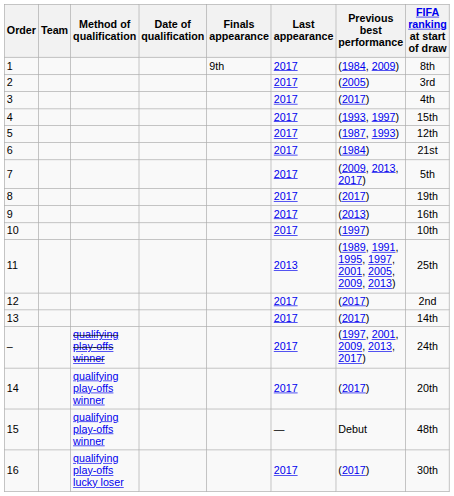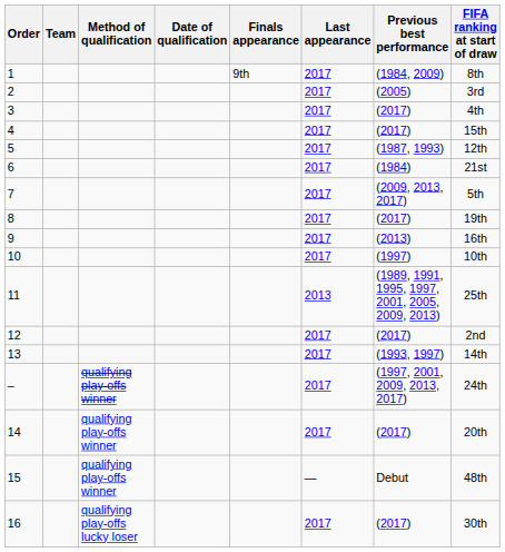 <table class="wikitable sortable" style="text-align: left;">
 <tr>
 <th>Order</th>
 <th>Team</th>
 <th>Method of<br>qualification</th>
 <th>Date of<br>qualification</th>
 <th data-sort-type="number">Finals<br>appearance</th>
 <th>Last<br>appearance</th>
 <th>Previous best<br>performance</th>
 <th><a href='#'>FIFA ranking</a><br>at start of draw</th>
 </tr>
 <tr>
 <td>1</td>
 <td></td>
 <td></td>
 <td></td>
 <td>9th</td>
 <td><a href='#'>2017</a></td>
 <td> (<a href='#'>1984</a>, <a href='#'>2009</a>)</td>
 <td style="text-align:center;">8th</td>
 </tr>
 <tr>
 <td>2</td>
 <td></td>
 <td></td>
 <td></td>
 <td></td>
 <td><a href='#'>2017</a></td>
 <td> (<a href='#'>2005</a>)</td>
 <td style="text-align:center;">3rd</td>
 </tr>
 <tr>
 <td>3</td>
 <td></td>
 <td></td>
 <td></td>
 <td></td>
 <td><a href='#'>2017</a></td>
 <td> (<a href='#'>2017</a>)</td>
 <td style="text-align:center;">4th</td>
 </tr>
 <tr>
 <td>4</td>
 <td></td>
 <td></td>
 <td></td>
 <td></td>
 <td><a href='#'>2017</a></td>
-<td> (<a href='#'>1993</a>, <a href='#'>1997</a>)</td>
+<td> (<a href='#'>2017</a>)</td>
 <td style="text-align:center;">15th</td>
 </tr>
 <tr>
 <td>5</td>
 <td></td>
 <td></td>
 <td></td>
 <td></td>
 <td><a href='#'>2017</a></td>
 <td> (<a href='#'>1987</a>, <a href='#'>1993</a>)</td>
 <td style="text-align:center;">12th</td>
 </tr>
 <tr>
 <td>6</td>
 <td></td>
 <td></td>
 <td></td>
 <td></td>
 <td><a href='#'>2017</a></td>
 <td> (<a href='#'>1984</a>)</td>
 <td style="text-align:center;">21st</td>
 </tr>
 <tr>
 <td>7</td>
 <td></td>
 <td></td>
 <td></td>
 <td></td>
 <td><a href='#'>2017</a></td>
 <td> (<a href='#'>2009</a>, <a href='#'>2013</a>, <a href='#'>2017</a>)</td>
 <td style="text-align:center;">5th</td>
 </tr>
 <tr>
 <td>8</td>
 <td></td>
 <td></td>
 <td></td>
 <td></td>
 <td><a href='#'>2017</a></td>
 <td> (<a href='#'>2017</a>)</td>
 <td style="text-align:center;">19th</td>
 </tr>
 <tr>
 <td>9</td>
 <td></td>
 <td></td>
 <td></td>
 <td></td>
 <td><a href='#'>2017</a></td>
 <td> (<a href='#'>2013</a>)</td>
 <td style="text-align:center;">16th</td>
 </tr>
 <tr>
 <td>10</td>
 <td></td>
 <td></td>
 <td></td>
 <td></td>
 <td><a href='#'>2017</a></td>
 <td> (<a href='#'>1997</a>)</td>
 <td style="text-align:center;">10th</td>
 </tr>
 <tr>
 <td>11</td>
 <td></td>
 <td></td>
 <td></td>
 <td></td>
 <td><a href='#'>2013</a></td>
 <td> (<a href='#'>1989</a>, <a href='#'>1991</a>, <a href='#'>1995</a>, <a href='#'>1997</a>, <a href='#'>2001</a>, <a href='#'>2005</a>, <a href='#'>2009</a>, <a href='#'>2013</a>)</td>
 <td style="text-align:center;">25th</td>
 </tr>
 <tr>
 <td>12</td>
 <td></td>
 <td></td>
 <td></td>
 <td></td>
 <td><a href='#'>2017</a></td>
 <td> (<a href='#'>2017</a>)</td>
 <td style="text-align:center;">2nd</td>
 </tr>
 <tr>
 <td>13</td>
 <td></td>
 <td></td>
 <td></td>
 <td></td>
 <td><a href='#'>2017</a></td>
-<td> (<a href='#'>2017</a>)</td>
+<td> (<a href='#'>1993</a>, <a href='#'>1997</a>)</td>
 <td style="text-align:center;">14th</td>
 </tr>
 <tr>
 <td>–</td>
 <td><s></s></td>
 <td><s><a href='#'>qualifying play-offs winner</a></s></td>
 <td></td>
 <td><s></s></td>
 <td><a href='#'>2017</a></td>
 <td> (<a href='#'>1997</a>, <a href='#'>2001</a>, <a href='#'>2009</a>, <a href='#'>2013</a>, <a href='#'>2017</a>)</td>
 <td style="text-align:center;">24th</td>
 </tr>
 <tr>
 <td>14</td>
 <td></td>
 <td><a href='#'>qualifying play-offs winner</a></td>
 <td></td>
 <td></td>
 <td><a href='#'>2017</a></td>
 <td> (<a href='#'>2017</a>)</td>
 <td style="text-align:center;">20th</td>
 </tr>
 <tr>
 <td>15</td>
 <td></td>
 <td><a href='#'>qualifying play-offs winner</a></td>
 <td></td>
 <td></td>
 <td>—</td>
 <td>Debut</td>
 <td style="text-align:center;">48th</td>
 </tr>
 <tr>
 <td>16</td>
 <td></td>
 <td><a href='#'>qualifying play-offs</a> <a href='#'>lucky loser</a></td>
 <td></td>
 <td></td>
 <td><a href='#'>2017</a></td>
 <td> (<a href='#'>2017</a>)</td>
 <td style="text-align:center;">30th</td>
 </tr>
 </table>
